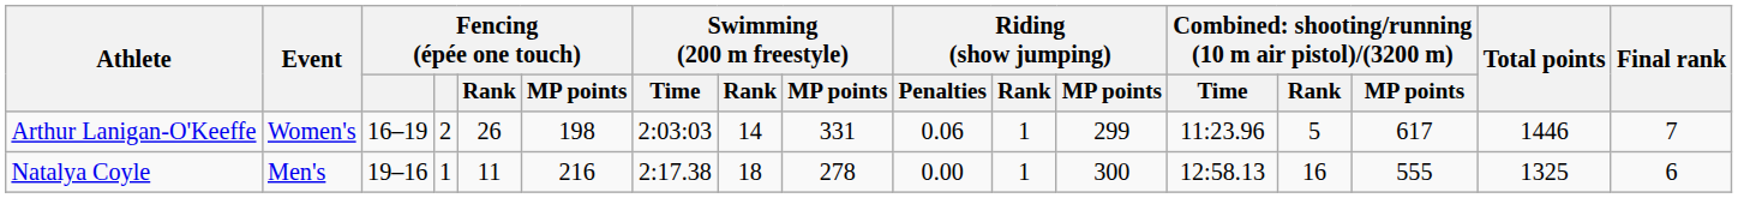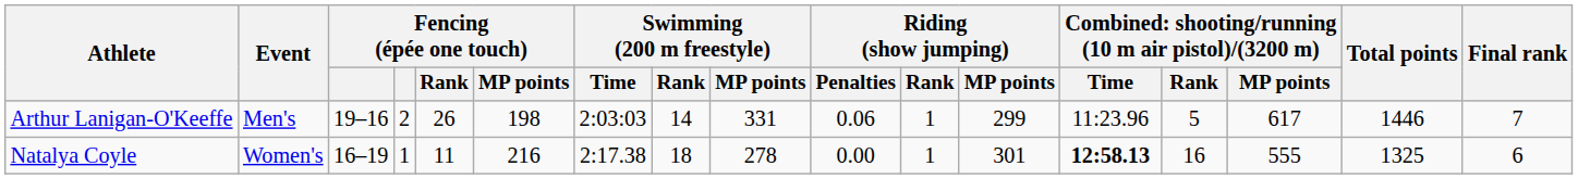 <table class="wikitable" style="font-size:90%">
 <tr>
 <th rowspan="2">Athlete</th>
 <th rowspan="2">Event</th>
 <th colspan=4>Fencing<br><span>(épée one touch)</span></th>
 <th colspan=3>Swimming<br><span>(200 m freestyle)</span></th>
 <th colspan=3>Riding<br><span>(show jumping)</span></th>
 <th colspan=3>Combined: shooting/running<br><span>(10 m air pistol)/(3200 m)</span></th>
 <th rowspan=2>Total points</th>
 <th rowspan=2>Final rank</th>
 </tr>
 <tr style="font-size:95%">
 <th></th>
 <th></th>
 <th>Rank</th>
 <th>MP points</th>
 <th>Time</th>
 <th>Rank</th>
 <th>MP points</th>
 <th>Penalties</th>
 <th>Rank</th>
 <th>MP points</th>
 <th>Time</th>
 <th>Rank</th>
 <th>MP points</th>
 </tr>
 <tr align=center>
 <td align=left><a href='#'>Arthur Lanigan-O'Keeffe</a></td>
-<td align=left><a href='#'>Women's</a></td>
-<td>16–19</td>
+<td align=left><a href='#'>Men's</a></td>
+<td>19–16</td>
 <td>2</td>
 <td>26</td>
 <td>198</td>
 <td>2:03:03</td>
 <td>14</td>
 <td>331</td>
 <td>0.06</td>
 <td>1</td>
 <td>299</td>
 <td>11:23.96</td>
 <td>5</td>
 <td>617</td>
 <td>1446</td>
 <td>7</td>
 </tr>
 <tr align=center>
 <td align=left><a href='#'>Natalya Coyle</a></td>
-<td align=left><a href='#'>Men's</a></td>
-<td>19–16</td>
+<td align=left><a href='#'>Women's</a></td>
+<td>16–19</td>
 <td>1</td>
 <td>11</td>
 <td>216</td>
 <td>2:17.38</td>
 <td>18</td>
 <td>278</td>
 <td>0.00</td>
 <td>1</td>
-<td>300</td>
-<td>12:58.13</td>
+<td>301</td>
+<td><strong>12:58.13</strong></td>
 <td>16</td>
 <td>555</td>
 <td>1325</td>
 <td>6</td>
 </tr>
 </table>
